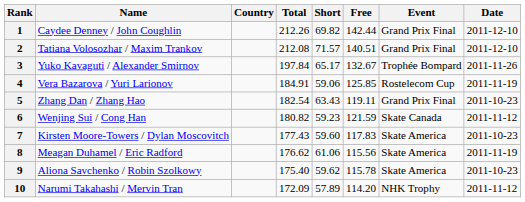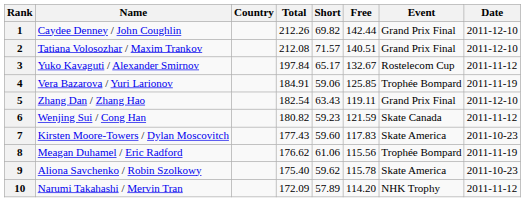 <table class="wikitable sortable">
 <tr>
 <th>Rank</th>
 <th>Name</th>
 <th>Country</th>
 <th>Total</th>
 <th>Short</th>
 <th>Free</th>
 <th>Event</th>
 <th>Date</th>
 </tr>
 <tr>
 <th>1</th>
 <td><a href='#'>Caydee Denney</a> / <a href='#'>John Coughlin</a></td>
 <td></td>
 <td align="center">212.26</td>
 <td align="center">69.82</td>
 <td align="center">142.44</td>
 <td>Grand Prix Final</td>
 <td>2011-12-10</td>
 </tr>
 <tr>
 <th>2</th>
 <td><a href='#'>Tatiana Volosozhar</a> / <a href='#'>Maxim Trankov</a></td>
 <td></td>
 <td align="center">212.08</td>
 <td align="center">71.57</td>
 <td align="center">140.51</td>
 <td>Grand Prix Final</td>
 <td>2011-12-10</td>
 </tr>
 <tr>
 <th>3</th>
 <td><a href='#'>Yuko Kavaguti</a> / <a href='#'>Alexander Smirnov</a></td>
 <td></td>
 <td align="center">197.84</td>
 <td align="center">65.17</td>
 <td align="center">132.67</td>
-<td>Trophée Bompard</td>
-<td>2011-11-26</td>
+<td>Rostelecom Cup</td>
+<td>2011-11-12</td>
 </tr>
 <tr>
 <th>4</th>
 <td><a href='#'>Vera Bazarova</a> / <a href='#'>Yuri Larionov</a></td>
 <td></td>
 <td align="center">184.91</td>
 <td align="center">59.06</td>
 <td align="center">125.85</td>
-<td>Rostelecom Cup</td>
+<td>Trophée Bompard</td>
 <td>2011-11-19</td>
 </tr>
 <tr>
 <th>5</th>
 <td><a href='#'>Zhang Dan</a> / <a href='#'>Zhang Hao</a></td>
 <td></td>
 <td align="center">182.54</td>
 <td align="center">63.43</td>
 <td align="center">119.11</td>
 <td>Grand Prix Final</td>
-<td>2011-10-23</td>
+<td>2011-12-10</td>
 </tr>
 <tr>
 <th>6</th>
 <td><a href='#'>Wenjing Sui</a> / <a href='#'>Cong Han</a></td>
 <td></td>
 <td align="center">180.82</td>
 <td align="center">59.23</td>
 <td align="center">121.59</td>
 <td>Skate Canada</td>
 <td>2011-11-12</td>
 </tr>
 <tr>
 <th>7</th>
 <td><a href='#'>Kirsten Moore-Towers</a> / <a href='#'>Dylan Moscovitch</a></td>
 <td></td>
 <td align="center">177.43</td>
 <td align="center">59.60</td>
 <td align="center">117.83</td>
 <td>Skate America</td>
 <td>2011-10-23</td>
 </tr>
 <tr>
 <th>8</th>
 <td><a href='#'>Meagan Duhamel</a> / <a href='#'>Eric Radford</a></td>
 <td></td>
 <td align="center">176.62</td>
 <td align="center">61.06</td>
 <td align="center">115.56</td>
-<td>Skate America</td>
+<td>Trophée Bompard</td>
 <td>2011-11-19</td>
 </tr>
 <tr>
 <th>9</th>
 <td><a href='#'>Aliona Savchenko</a> / <a href='#'>Robin Szolkowy</a></td>
 <td></td>
 <td align="center">175.40</td>
 <td align="center">59.62</td>
 <td align="center">115.78</td>
 <td>Skate America</td>
 <td>2011-10-23</td>
 </tr>
 <tr>
 <th>10</th>
 <td><a href='#'>Narumi Takahashi</a> / <a href='#'>Mervin Tran</a></td>
 <td></td>
 <td align="center">172.09</td>
 <td align="center">57.89</td>
 <td align="center">114.20</td>
 <td>NHK Trophy</td>
 <td>2011-11-12</td>
 </tr>
 </table>
